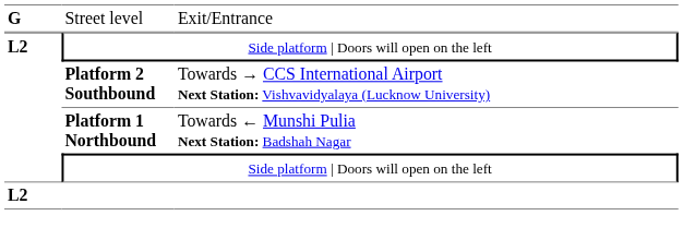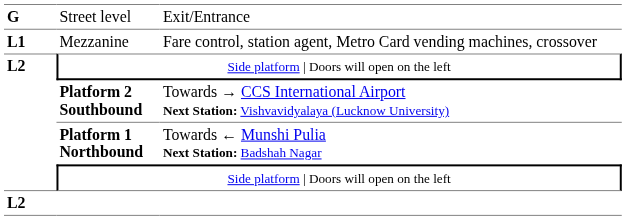 <table table border=0 cellspacing=0 cellpadding=3>
 <tr>
 <td style="border-bottom:solid 1px gray;border-top:solid 1px gray;" width=50 valign=top><strong>G</strong></td>
 <td style="border-top:solid 1px gray;border-bottom:solid 1px gray;" width=100 valign=top>Street level</td>
 <td style="border-top:solid 1px gray;border-bottom:solid 1px gray;" width=500 valign=top>Exit/Entrance</td>
+</tr>
+<tr>
+<td valign=top><strong>L1</strong></td>
+<td valign=top>Mezzanine</td>
+<td valign=top>Fare control, station agent, Metro Card vending machines, crossover<br></td>
 </tr>
 <tr>
 <td style="border-top:solid 1px gray;border-bottom:solid 1px gray;" width=50 rowspan=4 valign=top><strong>L2</strong></td>
 <td style="border-top:solid 1px gray;border-right:solid 2px black;border-left:solid 2px black;border-bottom:solid 2px black;text-align:center;" colspan=2><small><a href='#'>Side platform</a> | Doors will open on the left </small></td>
 </tr>
 <tr>
 <td style="border-bottom:solid 1px gray;" width=100><span><strong>Platform 2</strong><br><strong>Southbound</strong></span></td>
 <td style="border-bottom:solid 1px gray;" width=500>Towards → <a href='#'>CCS International Airport</a><br><small><strong>Next Station:</strong> <a href='#'>Vishvavidyalaya (Lucknow University)</a></small></td>
 </tr>
 <tr>
 <td><span><strong>Platform 1</strong><br><strong>Northbound</strong></span></td>
 <td><span></span>Towards ← <a href='#'>Munshi Pulia</a><br><small><strong>Next Station:</strong> <a href='#'>Badshah Nagar</a></small></td>
 </tr>
 <tr>
 <td style="border-top:solid 2px black;border-right:solid 2px black;border-left:solid 2px black;border-bottom:solid 1px gray;text-align:center;" colspan=2><small><a href='#'>Side platform</a> | Doors will open on the left </small></td>
 </tr>
 <tr>
 <td style="border-bottom:solid 1px gray;" width=50 rowspan=2 valign=top><strong>L2</strong></td>
 <td style="border-bottom:solid 1px gray;" width=100></td>
 <td style="border-bottom:solid 1px gray;" width=500></td>
 </tr>
 <tr>
 </tr>
 </table>
